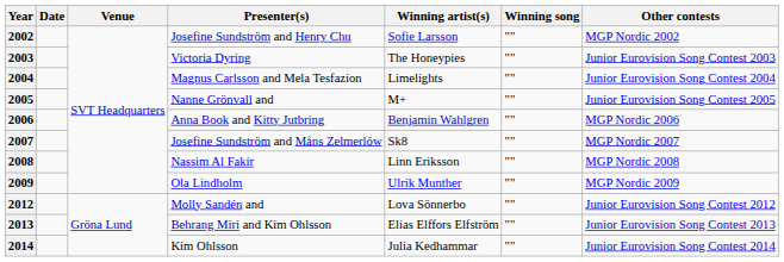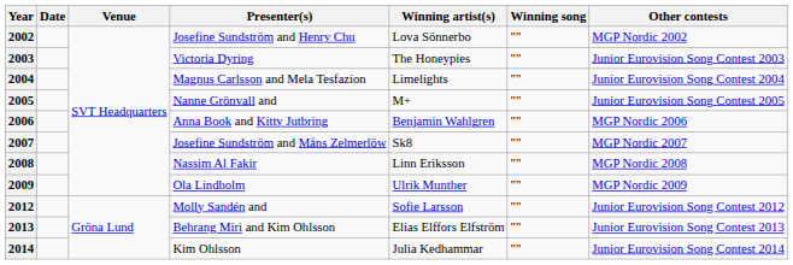 <table class="wikitable sortable" style="font-size:95%;">
 <tr>
 <th scope="col">Year</th>
 <th scope="col">Date</th>
 <th scope="col">Venue</th>
 <th scope="col">Presenter(s)</th>
 <th scope="col">Winning artist(s)</th>
 <th scope="col">Winning song</th>
 <th scope="col">Other contests</th>
 </tr>
 <tr>
 <th scope="row">2002</th>
 <td></td>
 <td rowspan="8"><a href='#'>SVT Headquarters</a></td>
 <td><a href='#'>Josefine Sundström</a> and <a href='#'>Henry Chu</a></td>
-<td><a href='#'>Sofie Larsson</a></td>
+<td>Lova Sönnerbo</td>
 <td>""</td>
 <td><a href='#'>MGP Nordic 2002</a></td>
 </tr>
 <tr>
 <th scope="row">2003</th>
 <td></td>
 <td><a href='#'>Victoria Dyring</a></td>
 <td>The Honeypies</td>
 <td>""</td>
 <td><a href='#'>Junior Eurovision Song Contest 2003</a></td>
 </tr>
 <tr>
 <th scope="row">2004</th>
 <td></td>
 <td><a href='#'>Magnus Carlsson</a> and Mela Tesfazion</td>
 <td>Limelights</td>
 <td>""</td>
 <td><a href='#'>Junior Eurovision Song Contest 2004</a></td>
 </tr>
 <tr>
 <th scope="row">2005</th>
 <td></td>
 <td><a href='#'>Nanne Grönvall</a> and </td>
 <td>M+</td>
 <td>""</td>
 <td><a href='#'>Junior Eurovision Song Contest 2005</a></td>
 </tr>
 <tr>
 <th scope="row">2006</th>
 <td></td>
 <td><a href='#'>Anna Book</a> and <a href='#'>Kitty Jutbring</a></td>
 <td><a href='#'>Benjamin Wahlgren</a></td>
 <td>""</td>
 <td><a href='#'>MGP Nordic 2006</a></td>
 </tr>
 <tr>
 <th scope="row">2007</th>
 <td></td>
 <td><a href='#'>Josefine Sundström</a> and <a href='#'>Måns Zelmerlöw</a></td>
 <td>Sk8</td>
 <td>""</td>
 <td><a href='#'>MGP Nordic 2007</a></td>
 </tr>
 <tr>
 <th scope="row">2008</th>
 <td></td>
 <td><a href='#'>Nassim Al Fakir</a></td>
 <td>Linn Eriksson</td>
 <td>""</td>
 <td><a href='#'>MGP Nordic 2008</a></td>
 </tr>
 <tr>
 <th scope="row">2009</th>
 <td></td>
 <td><a href='#'>Ola Lindholm</a></td>
 <td><a href='#'>Ulrik Munther</a></td>
 <td>""</td>
 <td><a href='#'>MGP Nordic 2009</a></td>
 </tr>
 <tr>
 <th scope="row">2012</th>
 <td></td>
 <td rowspan="3"><a href='#'>Gröna Lund</a></td>
 <td><a href='#'>Molly Sandén</a> and </td>
-<td>Lova Sönnerbo</td>
+<td><a href='#'>Sofie Larsson</a></td>
 <td>""</td>
 <td><a href='#'>Junior Eurovision Song Contest 2012</a></td>
 </tr>
 <tr>
 <th scope="row">2013</th>
 <td></td>
 <td><a href='#'>Behrang Miri</a> and Kim Ohlsson</td>
 <td>Elias Elffors Elfström</td>
 <td>""</td>
 <td><a href='#'>Junior Eurovision Song Contest 2013</a></td>
 </tr>
 <tr>
 <th scope="row">2014</th>
 <td></td>
 <td>Kim Ohlsson</td>
 <td>Julia Kedhammar</td>
 <td>""</td>
 <td><a href='#'>Junior Eurovision Song Contest 2014</a></td>
 </tr>
 </table>
